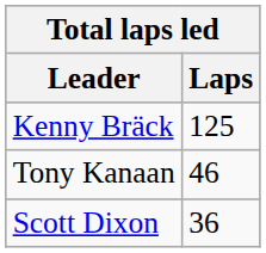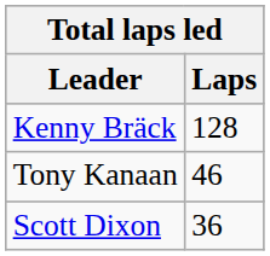 <table class="wikitable">
 <tr>
 <th colspan=2>Total laps led </th>
 </tr>
 <tr>
 <th>Leader</th>
 <th>Laps</th>
 </tr>
 <tr>
 <td><a href='#'>Kenny Bräck</a></td>
-<td>125</td>
+<td>128</td>
 </tr>
 <tr>
 <td>Tony Kanaan</td>
 <td>46</td>
 </tr>
 <tr>
 <td><a href='#'>Scott Dixon</a></td>
 <td>36</td>
 </tr>
 </table>
